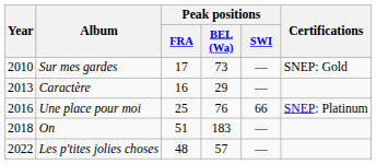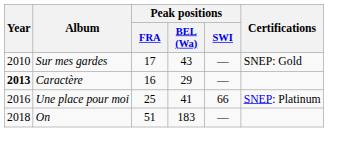 <table class="wikitable">
 <tr>
 <th align="center" rowspan="2" width="10">Year</th>
 <th align="center" rowspan="2">Album</th>
 <th colspan="3" align="center" width="30">Peak positions</th>
 <th align="center" rowspan="2">Certifications<br></th>
 </tr>
 <tr>
 <th scope="col" style="width:3em;font-size:90%;"><a href='#'>FRA</a><br></th>
 <th scope="col" style="width:3em;font-size:90%;"><a href='#'>BEL<br>(Wa)</a><br></th>
 <th scope="col" style="width:3em;font-size:90%;"><a href='#'>SWI</a></th>
 </tr>
 <tr>
 <td align="center">2010</td>
 <td><em>Sur mes gardes</em></td>
 <td align="center">17</td>
-<td align="center">73</td>
+<td align="center">43</td>
 <td align="center">—</td>
 <td>SNEP: Gold</td>
 </tr>
 <tr>
-<td align="center">2013</td>
+<td align="center"><strong>2013</strong></td>
 <td><em>Caractère</em></td>
 <td align="center">16</td>
 <td align="center">29</td>
 <td align="center">—</td>
 <td align="center"></td>
 </tr>
 <tr>
 <td>2016</td>
 <td><em>Une place pour moi</em></td>
 <td align="center">25</td>
-<td align="center">76</td>
+<td align="center">41</td>
 <td align="center">66</td>
 <td><a href='#'>SNEP</a>: Platinum</td>
 </tr>
 <tr>
 <td>2018</td>
 <td><em>On</em></td>
 <td align="center">51</td>
 <td align="center">183</td>
 <td align="center">—</td>
 <td></td>
 </tr>
-<tr>
-<td>2022</td>
-<td><em>Les p'tites jolies choses</em></td>
-<td align="center">48</td>
-<td align="center">57</td>
-<td align="center">—</td>
-<td></td>
-</tr>
 </table>
